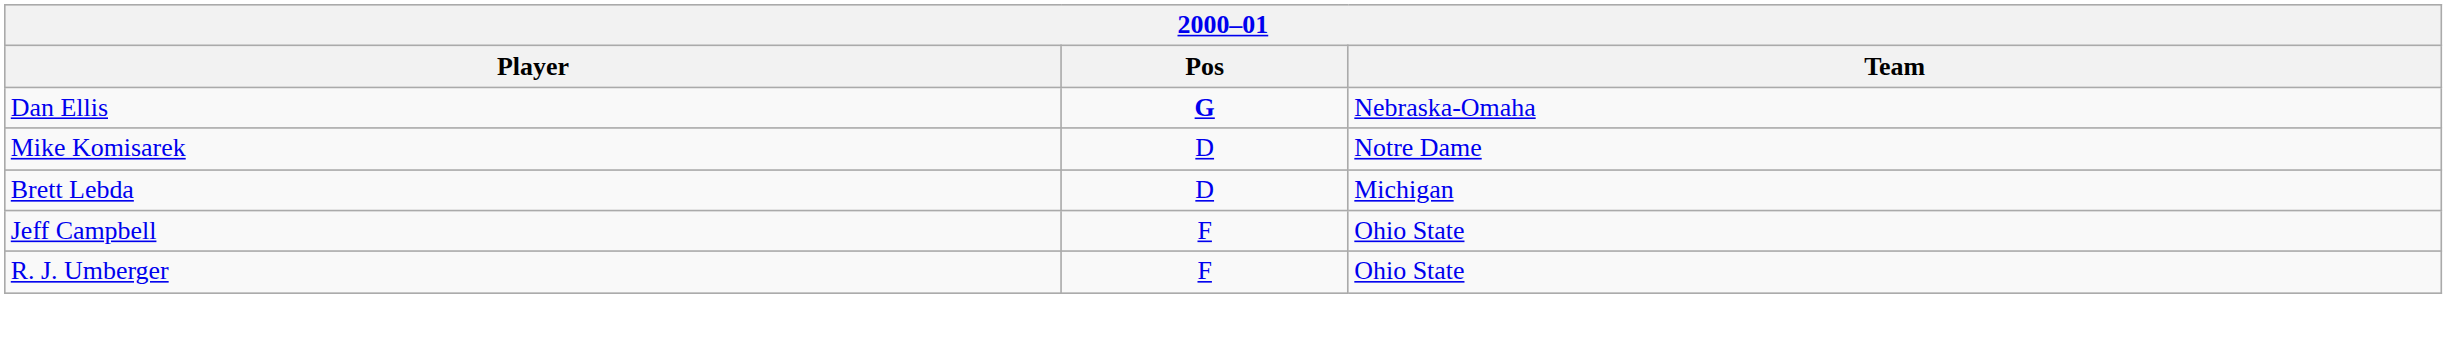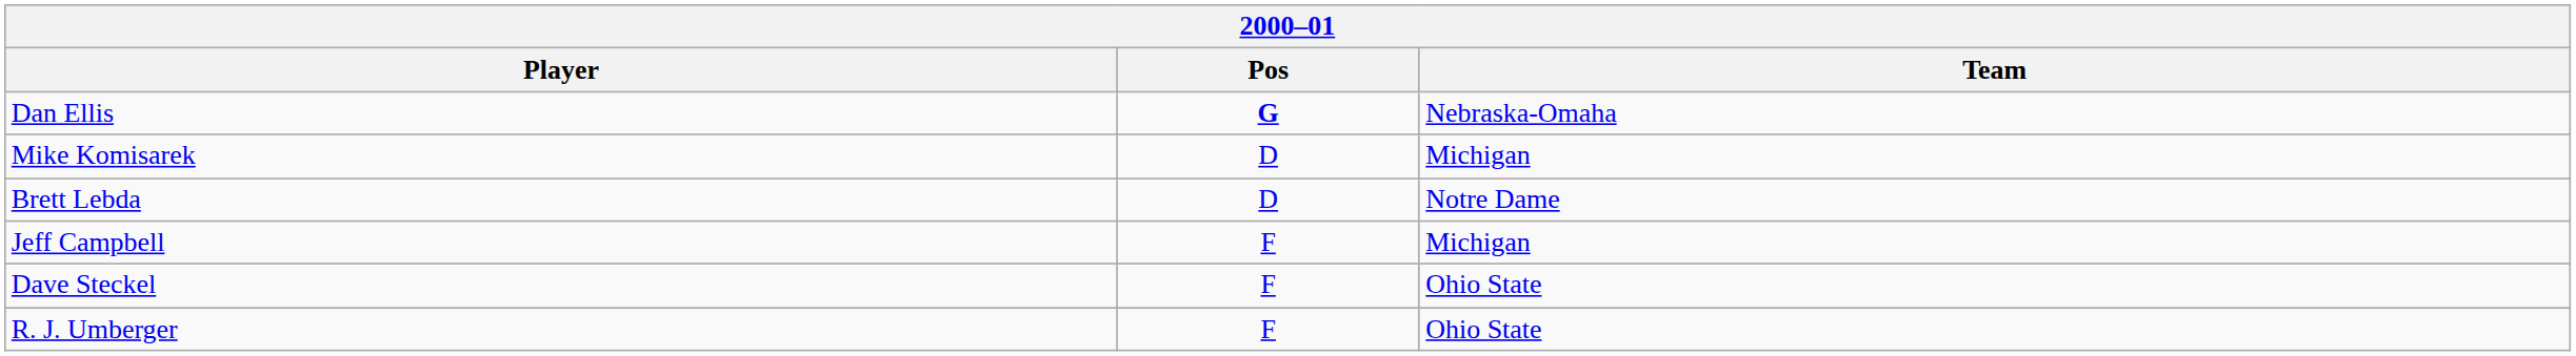 <table class="wikitable" width=95%>
 <tr>
 <th colspan=3><a href='#'>2000–01</a></th>
 </tr>
 <tr>
 <th>Player</th>
 <th>Pos</th>
 <th>Team</th>
 </tr>
 <tr>
 <td><a href='#'>Dan Ellis</a></td>
 <td style="text-align:center;"><strong><a href='#'>G</a></strong></td>
 <td><a href='#'>Nebraska-Omaha</a></td>
 </tr>
 <tr>
 <td><a href='#'>Mike Komisarek</a></td>
 <td style="text-align:center;"><a href='#'>D</a></td>
-<td><a href='#'>Notre Dame</a></td>
+<td><a href='#'>Michigan</a></td>
 </tr>
 <tr>
 <td><a href='#'>Brett Lebda</a></td>
 <td style="text-align:center;"><a href='#'>D</a></td>
+<td><a href='#'>Notre Dame</a></td>
+</tr>
+<tr>
+<td><a href='#'>Jeff Campbell</a></td>
+<td style="text-align:center;"><a href='#'>F</a></td>
 <td><a href='#'>Michigan</a></td>
 </tr>
 <tr>
-<td><a href='#'>Jeff Campbell</a></td>
+<td><a href='#'>Dave Steckel</a></td>
 <td style="text-align:center;"><a href='#'>F</a></td>
 <td><a href='#'>Ohio State</a></td>
 </tr>
 <tr>
 <td><a href='#'>R. J. Umberger</a></td>
 <td style="text-align:center;"><a href='#'>F</a></td>
 <td><a href='#'>Ohio State</a></td>
 </tr>
 </table>
